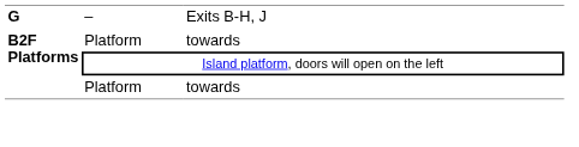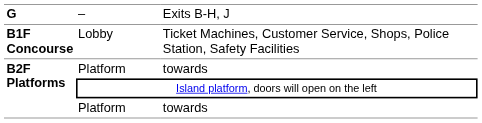 <table table border=0 cellspacing=0 cellpadding=3>
 <tr>
 <td style="border-top:solid 1px gray;" width=50 valign=top><strong>G</strong></td>
 <td style="border-top:solid 1px gray;" width=100 valign=top>–</td>
 <td style="border-top:solid 1px gray;" width=390 valign=top>Exits B-H, J</td>
+</tr>
+<tr>
+<td style="border-bottom:solid 1px gray; border-top:solid 1px gray;" valign=top width=50><strong>B1F<br>Concourse</strong></td>
+<td style="border-bottom:solid 1px gray; border-top:solid 1px gray;" valign=top width=100>Lobby</td>
+<td style="border-bottom:solid 1px gray; border-top:solid 1px gray;" valign=top width=390>Ticket Machines, Customer Service, Shops, Police Station, Safety Facilities</td>
 </tr>
 <tr>
 <td style="border-bottom:solid 1px gray;" rowspan="6" valign=top><strong>B2F<br>Platforms</strong></td>
 <td>Platform</td>
 <td>  towards  </td>
 </tr>
 <tr>
 <td style="border-right:solid 2px black;border-left:solid 2px black;border-top:solid 2px black;border-bottom:solid 2px black;font-size:85%;text-align:center;" colspan=2><a href='#'>Island platform</a>, doors will open on the left</td>
 </tr>
 <tr>
 <td style="border-bottom:solid 1px gray;">Platform</td>
 <td style="border-bottom:solid 1px gray;">  towards   </td>
 </tr>
 </table>
